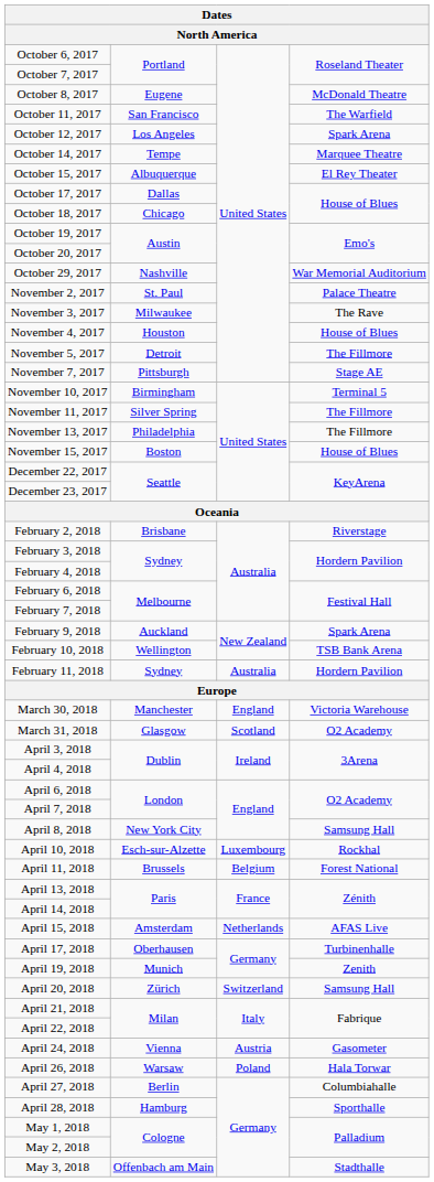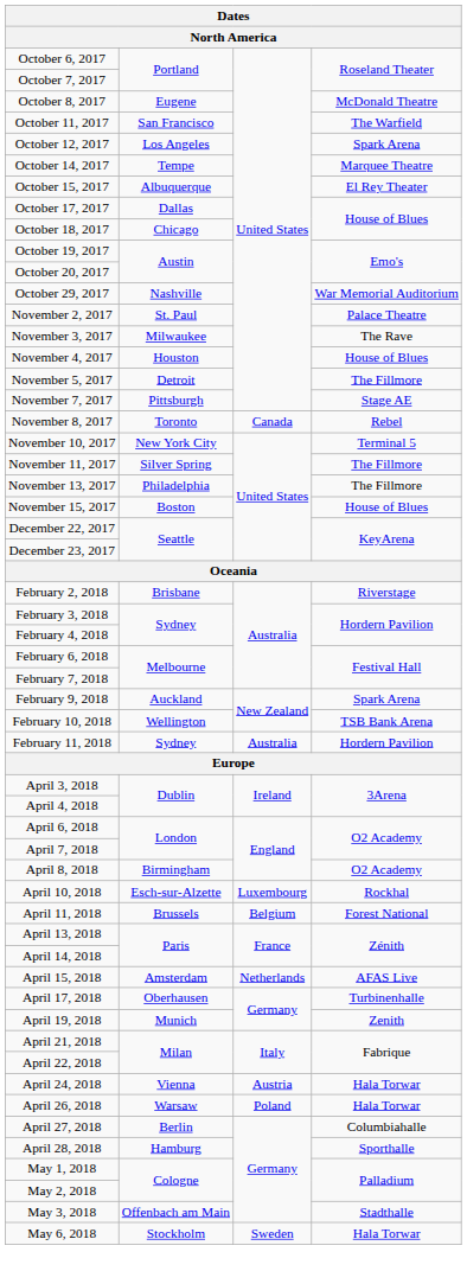 <table class="wikitable" style="text-align:center;">
 <tr>
 <th colspan="4">Dates</th>
 </tr>
 <tr>
 <th colspan="4">North America</th>
 </tr>
 <tr>
 <td>October 6, 2017</td>
 <td rowspan="2"><a href='#'>Portland</a></td>
 <td rowspan="17"><a href='#'>United States</a></td>
 <td rowspan="2"><a href='#'>Roseland Theater</a></td>
 </tr>
 <tr>
 <td>October 7, 2017</td>
 </tr>
 <tr>
 <td>October 8, 2017</td>
 <td><a href='#'>Eugene</a></td>
 <td><a href='#'>McDonald Theatre</a></td>
 </tr>
 <tr>
 <td>October 11, 2017</td>
 <td><a href='#'>San Francisco</a></td>
 <td><a href='#'>The Warfield</a></td>
 </tr>
 <tr>
 <td>October 12, 2017</td>
 <td><a href='#'>Los Angeles</a></td>
 <td><a href='#'>Spark Arena</a></td>
 </tr>
 <tr>
 <td>October 14, 2017</td>
 <td><a href='#'>Tempe</a></td>
 <td><a href='#'>Marquee Theatre</a></td>
 </tr>
 <tr>
 <td>October 15, 2017</td>
 <td><a href='#'>Albuquerque</a></td>
 <td><a href='#'>El Rey Theater</a></td>
 </tr>
 <tr>
 <td>October 17, 2017</td>
 <td><a href='#'>Dallas</a></td>
 <td rowspan="2"><a href='#'>House of Blues</a></td>
 </tr>
 <tr>
 <td>October 18, 2017</td>
 <td><a href='#'>Chicago</a></td>
 </tr>
 <tr>
 <td>October 19, 2017</td>
 <td rowspan="2"><a href='#'>Austin</a></td>
 <td rowspan="2"><a href='#'>Emo's</a></td>
 </tr>
 <tr>
 <td>October 20, 2017</td>
 </tr>
 <tr>
 <td>October 29, 2017</td>
 <td><a href='#'>Nashville</a></td>
 <td><a href='#'>War Memorial Auditorium</a></td>
 </tr>
 <tr>
 <td>November 2, 2017</td>
 <td><a href='#'>St. Paul</a></td>
 <td><a href='#'>Palace Theatre</a></td>
 </tr>
 <tr>
 <td>November 3, 2017</td>
 <td><a href='#'>Milwaukee</a></td>
 <td>The Rave</td>
 </tr>
 <tr>
 <td>November 4, 2017</td>
 <td><a href='#'>Houston</a></td>
 <td><a href='#'>House of Blues</a></td>
 </tr>
 <tr>
 <td>November 5, 2017</td>
 <td><a href='#'>Detroit</a></td>
 <td><a href='#'>The Fillmore</a></td>
 </tr>
 <tr>
 <td>November 7, 2017</td>
 <td><a href='#'>Pittsburgh</a></td>
 <td><a href='#'>Stage AE</a></td>
 </tr>
 <tr>
+<td>November 8, 2017</td>
+<td><a href='#'>Toronto</a></td>
+<td><a href='#'>Canada</a></td>
+<td><a href='#'>Rebel</a></td>
+</tr>
+<tr>
 <td>November 10, 2017</td>
-<td><a href='#'>Birmingham</a></td>
+<td><a href='#'>New York City</a></td>
 <td rowspan="6"><a href='#'>United States</a></td>
 <td><a href='#'>Terminal 5</a></td>
 </tr>
 <tr>
 <td>November 11, 2017</td>
 <td><a href='#'>Silver Spring</a></td>
 <td><a href='#'>The Fillmore</a></td>
 </tr>
 <tr>
 <td>November 13, 2017</td>
 <td><a href='#'>Philadelphia</a></td>
 <td>The Fillmore</td>
 </tr>
 <tr>
 <td>November 15, 2017</td>
 <td><a href='#'>Boston</a></td>
 <td><a href='#'>House of Blues</a></td>
 </tr>
 <tr>
 <td>December 22, 2017</td>
 <td rowspan="2"><a href='#'>Seattle</a></td>
 <td rowspan="2"><a href='#'>KeyArena</a></td>
 </tr>
 <tr>
 <td>December 23, 2017</td>
 </tr>
 <tr>
 <th colspan="4">Oceania</th>
 </tr>
 <tr>
 <td>February 2, 2018</td>
 <td><a href='#'>Brisbane</a></td>
 <td rowspan="5"><a href='#'>Australia</a></td>
 <td><a href='#'>Riverstage</a></td>
 </tr>
 <tr>
 <td>February 3, 2018</td>
 <td rowspan="2"><a href='#'>Sydney</a></td>
 <td rowspan="2"><a href='#'>Hordern Pavilion</a></td>
 </tr>
 <tr>
 <td>February 4, 2018</td>
 </tr>
 <tr>
 <td>February 6, 2018</td>
 <td rowspan="2"><a href='#'>Melbourne</a></td>
 <td rowspan="2"><a href='#'>Festival Hall</a></td>
 </tr>
 <tr>
 <td>February 7, 2018</td>
 </tr>
 <tr>
 <td>February 9, 2018</td>
 <td><a href='#'>Auckland</a></td>
 <td rowspan="2"><a href='#'>New Zealand</a></td>
 <td><a href='#'>Spark Arena</a></td>
 </tr>
 <tr>
 <td>February 10, 2018</td>
 <td><a href='#'>Wellington</a></td>
 <td><a href='#'>TSB Bank Arena</a></td>
 </tr>
 <tr>
 <td>February 11, 2018</td>
 <td><a href='#'>Sydney</a></td>
 <td><a href='#'>Australia</a></td>
 <td><a href='#'>Hordern Pavilion</a></td>
 </tr>
 <tr>
 <th colspan="4">Europe</th>
 </tr>
 <tr>
-<td>March 30, 2018</td>
-<td><a href='#'>Manchester</a></td>
-<td><a href='#'>England</a></td>
-<td><a href='#'>Victoria Warehouse</a></td>
-</tr>
-<tr>
-<td>March 31, 2018</td>
-<td><a href='#'>Glasgow</a></td>
-<td><a href='#'>Scotland</a></td>
-<td><a href='#'>O2 Academy</a></td>
-</tr>
-<tr>
 <td>April 3, 2018</td>
 <td rowspan="2"><a href='#'>Dublin</a></td>
 <td rowspan="2"><a href='#'>Ireland</a></td>
 <td rowspan="2"><a href='#'>3Arena</a></td>
 </tr>
 <tr>
 <td>April 4, 2018</td>
 </tr>
 <tr>
 <td>April 6, 2018</td>
 <td rowspan="2"><a href='#'>London</a></td>
 <td rowspan="3"><a href='#'>England</a></td>
 <td rowspan="2"><a href='#'>O2 Academy</a></td>
 </tr>
 <tr>
 <td>April 7, 2018</td>
 </tr>
 <tr>
 <td>April 8, 2018</td>
-<td><a href='#'>New York City</a></td>
-<td><a href='#'>Samsung Hall</a></td>
+<td><a href='#'>Birmingham</a></td>
+<td><a href='#'>O2 Academy</a></td>
 </tr>
 <tr>
 <td>April 10, 2018</td>
 <td><a href='#'>Esch-sur-Alzette</a></td>
 <td><a href='#'>Luxembourg</a></td>
 <td><a href='#'>Rockhal</a></td>
 </tr>
 <tr>
 <td>April 11, 2018</td>
 <td><a href='#'>Brussels</a></td>
 <td><a href='#'>Belgium</a></td>
 <td><a href='#'>Forest National</a></td>
 </tr>
 <tr>
 <td>April 13, 2018</td>
 <td rowspan="2"><a href='#'>Paris</a></td>
 <td rowspan="2"><a href='#'>France</a></td>
 <td rowspan="2"><a href='#'>Zénith</a></td>
 </tr>
 <tr>
 <td>April 14, 2018</td>
 </tr>
 <tr>
 <td>April 15, 2018</td>
 <td><a href='#'>Amsterdam</a></td>
 <td><a href='#'>Netherlands</a></td>
 <td><a href='#'>AFAS Live</a></td>
 </tr>
 <tr>
 <td>April 17, 2018</td>
 <td><a href='#'>Oberhausen</a></td>
 <td rowspan="2"><a href='#'>Germany</a></td>
 <td><a href='#'>Turbinenhalle</a></td>
 </tr>
 <tr>
 <td>April 19, 2018</td>
 <td><a href='#'>Munich</a></td>
 <td><a href='#'>Zenith</a></td>
 </tr>
 <tr>
-<td>April 20, 2018</td>
-<td><a href='#'>Zürich</a></td>
-<td><a href='#'>Switzerland</a></td>
-<td><a href='#'>Samsung Hall</a></td>
-</tr>
-<tr>
 <td>April 21, 2018</td>
 <td rowspan="2"><a href='#'>Milan</a></td>
 <td rowspan="2"><a href='#'>Italy</a></td>
 <td rowspan="2">Fabrique</td>
 </tr>
 <tr>
 <td>April 22, 2018</td>
 </tr>
 <tr>
 <td>April 24, 2018</td>
 <td><a href='#'>Vienna</a></td>
 <td><a href='#'>Austria</a></td>
-<td><a href='#'>Gasometer</a></td>
+<td><a href='#'>Hala Torwar</a></td>
 </tr>
 <tr>
 <td>April 26, 2018</td>
 <td><a href='#'>Warsaw</a></td>
 <td><a href='#'>Poland</a></td>
 <td><a href='#'>Hala Torwar</a></td>
 </tr>
 <tr>
 <td>April 27, 2018</td>
 <td><a href='#'>Berlin</a></td>
 <td rowspan="5"><a href='#'>Germany</a></td>
 <td>Columbiahalle</td>
 </tr>
 <tr>
 <td>April 28, 2018</td>
 <td><a href='#'>Hamburg</a></td>
 <td><a href='#'>Sporthalle</a></td>
 </tr>
 <tr>
 <td>May 1, 2018</td>
 <td rowspan="2"><a href='#'>Cologne</a></td>
 <td rowspan="2"><a href='#'>Palladium</a></td>
 </tr>
 <tr>
 <td>May 2, 2018</td>
 </tr>
 <tr>
 <td>May 3, 2018</td>
 <td><a href='#'>Offenbach am Main</a></td>
 <td><a href='#'>Stadthalle</a></td>
 </tr>
+<tr>
+<td>May 6, 2018</td>
+<td><a href='#'>Stockholm</a></td>
+<td><a href='#'>Sweden</a></td>
+<td><a href='#'>Hala Torwar</a></td>
+</tr>
 </table>
